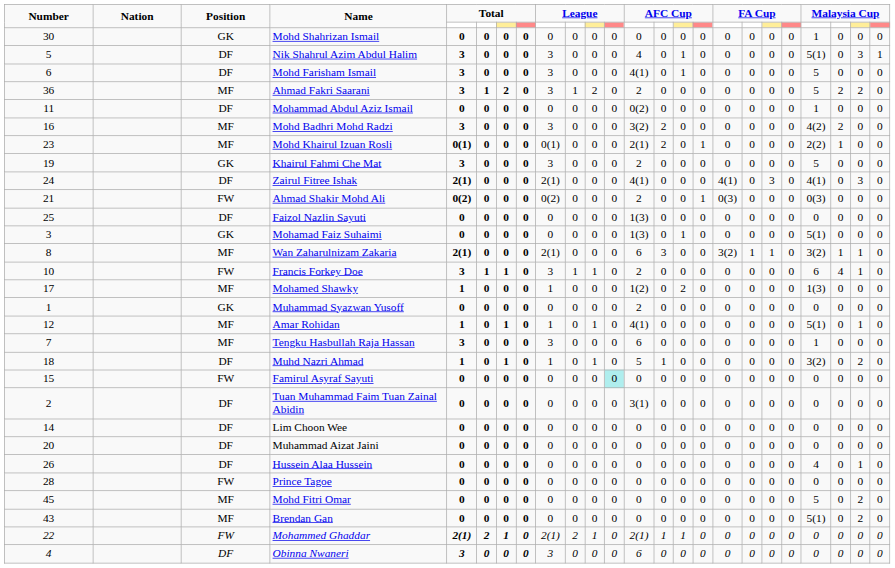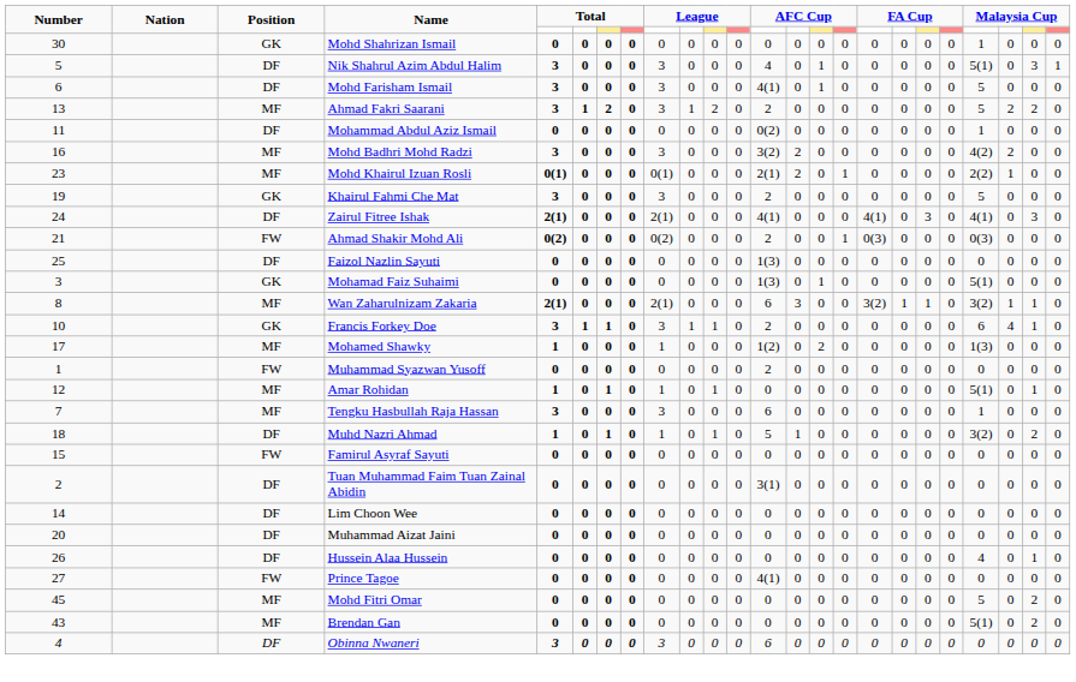 <table class="wikitable" style="font-size: 100%; text-align: center;">
 <tr>
 <td rowspan="2" width="10%" align="center"><strong>Number</strong></td>
 <td rowspan="2" width="10%" align="center"><strong>Nation</strong></td>
 <td rowspan="2" width="10%" align="center"><strong>Position</strong></td>
 <td rowspan="2" width="20%" align="center"><strong>Name</strong></td>
 <td colspan="4" align="center"><strong>Total </strong></td>
 <td colspan="4" align="center"><strong><a href='#'>League</a></strong></td>
 <td colspan="4" align="center"><strong><a href='#'>AFC Cup</a></strong></td>
 <td colspan="4" align="center"><strong><a href='#'>FA Cup</a></strong></td>
 <td colspan="4" align="center"><strong><a href='#'>Malaysia Cup</a></strong></td>
 </tr>
 <tr>
 <th width=60 style="background: #FFFFFF"></th>
 <th width=60 style="background: #FFFFFF"></th>
 <th width=60 style="background: #FFEE99"></th>
 <th width=60 style="background: #FF8888"></th>
 <th width=60 style="background: #FFFFFF"></th>
 <th width=60 style="background: #FFFFFF"></th>
 <th width=60 style="background: #FFEE99"></th>
 <th width=60 style="background: #FF8888"></th>
 <th width=60 style="background: #FFFFFF"></th>
 <th width=60 style="background: #FFFFFF"></th>
 <th width=60 style="background: #FFEE99"></th>
 <th width=60 style="background: #FF8888"></th>
 <th width=60 style="background: #FFFFFF"></th>
 <th width=60 style="background: #FFFFFF"></th>
 <th width=60 style="background: #FFEE99"></th>
 <th width=60 style="background: #FF8888"></th>
 <th width=60 style="background: #FFFFFF"></th>
 <th width=60 style="background: #FFFFFF"></th>
 <th width=60 style="background: #FFEE99"></th>
 <th width=60 style="background: #FF8888"></th>
 </tr>
 <tr>
 <td>30</td>
 <td> </td>
 <td>GK</td>
 <td align="left"><a href='#'>Mohd Shahrizan Ismail</a></td>
 <td><strong>0</strong></td>
 <td><strong>0</strong></td>
 <td><strong>0</strong></td>
 <td><strong>0</strong></td>
 <td>0</td>
 <td>0</td>
 <td>0</td>
 <td>0</td>
 <td>0</td>
 <td>0</td>
 <td>0</td>
 <td>0</td>
 <td>0</td>
 <td>0</td>
 <td>0</td>
 <td>0</td>
 <td>1</td>
 <td>0</td>
 <td>0</td>
 <td>0</td>
 </tr>
 <tr>
 <td>5</td>
 <td> </td>
 <td>DF</td>
 <td align="left"><a href='#'>Nik Shahrul Azim Abdul Halim</a></td>
 <td><strong>3</strong></td>
 <td><strong>0</strong></td>
 <td><strong>0</strong></td>
 <td><strong>0</strong></td>
 <td>3</td>
 <td>0</td>
 <td>0</td>
 <td>0</td>
 <td>4</td>
 <td>0</td>
 <td>1</td>
 <td>0</td>
 <td>0</td>
 <td>0</td>
 <td>0</td>
 <td>0</td>
 <td>5(1)</td>
 <td>0</td>
 <td>3</td>
 <td>1</td>
 </tr>
 <tr>
 <td>6</td>
 <td> </td>
 <td>DF</td>
 <td align="left"><a href='#'>Mohd Farisham Ismail</a></td>
 <td><strong>3</strong></td>
 <td><strong>0</strong></td>
 <td><strong>0</strong></td>
 <td><strong>0</strong></td>
 <td>3</td>
 <td>0</td>
 <td>0</td>
 <td>0</td>
 <td>4(1)</td>
 <td>0</td>
 <td>1</td>
 <td>0</td>
 <td>0</td>
 <td>0</td>
 <td>0</td>
 <td>0</td>
 <td>5</td>
 <td>0</td>
 <td>0</td>
 <td>0</td>
 </tr>
 <tr>
-<td>36</td>
+<td>13</td>
 <td> </td>
 <td>MF</td>
 <td align="left"><a href='#'>Ahmad Fakri Saarani</a></td>
 <td><strong>3</strong></td>
 <td><strong>1</strong></td>
 <td><strong>2</strong></td>
 <td><strong>0</strong></td>
 <td>3</td>
 <td>1</td>
 <td>2</td>
 <td>0</td>
 <td>2</td>
 <td>0</td>
 <td>0</td>
 <td>0</td>
 <td>0</td>
 <td>0</td>
 <td>0</td>
 <td>0</td>
 <td>5</td>
 <td>2</td>
 <td>2</td>
 <td>0</td>
 </tr>
 <tr>
 <td>11</td>
 <td> </td>
 <td>DF</td>
 <td align="left"><a href='#'>Mohammad Abdul Aziz Ismail</a></td>
 <td><strong>0</strong></td>
 <td><strong>0</strong></td>
 <td><strong>0</strong></td>
 <td><strong>0</strong></td>
 <td>0</td>
 <td>0</td>
 <td>0</td>
 <td>0</td>
 <td>0(2)</td>
 <td>0</td>
 <td>0</td>
 <td>0</td>
 <td>0</td>
 <td>0</td>
 <td>0</td>
 <td>0</td>
 <td>1</td>
 <td>0</td>
 <td>0</td>
 <td>0</td>
 </tr>
 <tr>
 <td>16</td>
 <td> </td>
 <td>MF</td>
 <td align="left"><a href='#'>Mohd Badhri Mohd Radzi</a></td>
 <td><strong>3</strong></td>
 <td><strong>0</strong></td>
 <td><strong>0</strong></td>
 <td><strong>0</strong></td>
 <td>3</td>
 <td>0</td>
 <td>0</td>
 <td>0</td>
 <td>3(2)</td>
 <td>2</td>
 <td>0</td>
 <td>0</td>
 <td>0</td>
 <td>0</td>
 <td>0</td>
 <td>0</td>
 <td>4(2)</td>
 <td>2</td>
 <td>0</td>
 <td>0</td>
 </tr>
 <tr>
 <td>23</td>
 <td> </td>
 <td>MF</td>
 <td align="left"><a href='#'>Mohd Khairul Izuan Rosli</a></td>
 <td><strong>0(1)</strong></td>
 <td><strong>0</strong></td>
 <td><strong>0</strong></td>
 <td><strong>0</strong></td>
 <td>0(1)</td>
 <td>0</td>
 <td>0</td>
 <td>0</td>
 <td>2(1)</td>
 <td>2</td>
 <td>0</td>
 <td>1</td>
 <td>0</td>
 <td>0</td>
 <td>0</td>
 <td>0</td>
 <td>2(2)</td>
 <td>1</td>
 <td>0</td>
 <td>0</td>
 </tr>
 <tr>
 <td>19</td>
 <td> </td>
 <td>GK</td>
 <td align="left"><a href='#'>Khairul Fahmi Che Mat</a></td>
 <td><strong>3</strong></td>
 <td><strong>0</strong></td>
 <td><strong>0</strong></td>
 <td><strong>0</strong></td>
 <td>3</td>
 <td>0</td>
 <td>0</td>
 <td>0</td>
 <td>2</td>
 <td>0</td>
 <td>0</td>
 <td>0</td>
 <td>0</td>
 <td>0</td>
 <td>0</td>
 <td>0</td>
 <td>5</td>
 <td>0</td>
 <td>0</td>
 <td>0</td>
 </tr>
 <tr>
 <td>24</td>
 <td> </td>
 <td>DF</td>
 <td align="left"><a href='#'>Zairul Fitree Ishak</a></td>
 <td><strong>2(1)</strong></td>
 <td><strong>0</strong></td>
 <td><strong>0</strong></td>
 <td><strong>0</strong></td>
 <td>2(1)</td>
 <td>0</td>
 <td>0</td>
 <td>0</td>
 <td>4(1)</td>
 <td>0</td>
 <td>0</td>
 <td>0</td>
 <td>4(1)</td>
 <td>0</td>
 <td>3</td>
 <td>0</td>
 <td>4(1)</td>
 <td>0</td>
 <td>3</td>
 <td>0</td>
 </tr>
 <tr>
 <td>21</td>
 <td> </td>
 <td>FW</td>
 <td align="left"><a href='#'>Ahmad Shakir Mohd Ali</a></td>
 <td><strong>0(2)</strong></td>
 <td><strong>0</strong></td>
 <td><strong>0</strong></td>
 <td><strong>0</strong></td>
 <td>0(2)</td>
 <td>0</td>
 <td>0</td>
 <td>0</td>
 <td>2</td>
 <td>0</td>
 <td>0</td>
 <td>1</td>
 <td>0(3)</td>
 <td>0</td>
 <td>0</td>
 <td>0</td>
 <td>0(3)</td>
 <td>0</td>
 <td>0</td>
 <td>0</td>
 </tr>
 <tr>
 <td>25</td>
 <td> </td>
 <td>DF</td>
 <td align="left"><a href='#'>Faizol Nazlin Sayuti</a></td>
 <td><strong>0</strong></td>
 <td><strong>0</strong></td>
 <td><strong>0</strong></td>
 <td><strong>0</strong></td>
 <td>0</td>
 <td>0</td>
 <td>0</td>
 <td>0</td>
 <td>1(3)</td>
 <td>0</td>
 <td>0</td>
 <td>0</td>
 <td>0</td>
 <td>0</td>
 <td>0</td>
 <td>0</td>
 <td>0</td>
 <td>0</td>
 <td>0</td>
 <td>0</td>
 </tr>
 <tr>
 <td>3</td>
 <td> </td>
 <td>GK</td>
 <td align="left"><a href='#'>Mohamad Faiz Suhaimi</a></td>
 <td><strong>0</strong></td>
 <td><strong>0</strong></td>
 <td><strong>0</strong></td>
 <td><strong>0</strong></td>
 <td>0</td>
 <td>0</td>
 <td>0</td>
 <td>0</td>
 <td>1(3)</td>
 <td>0</td>
 <td>1</td>
 <td>0</td>
 <td>0</td>
 <td>0</td>
 <td>0</td>
 <td>0</td>
 <td>5(1)</td>
 <td>0</td>
 <td>0</td>
 <td>0</td>
 </tr>
 <tr>
 <td>8</td>
 <td> </td>
 <td>MF</td>
 <td align="left"><a href='#'>Wan Zaharulnizam Zakaria</a></td>
 <td><strong>2(1)</strong></td>
 <td><strong>0</strong></td>
 <td><strong>0</strong></td>
 <td><strong>0</strong></td>
 <td>2(1)</td>
 <td>0</td>
 <td>0</td>
 <td>0</td>
 <td>6</td>
 <td>3</td>
 <td>0</td>
 <td>0</td>
 <td>3(2)</td>
 <td>1</td>
 <td>1</td>
 <td>0</td>
 <td>3(2)</td>
 <td>1</td>
 <td>1</td>
 <td>0</td>
 </tr>
 <tr>
 <td>10</td>
 <td></td>
-<td>FW</td>
+<td>GK</td>
 <td align="left"><a href='#'>Francis Forkey Doe</a></td>
 <td><strong>3</strong></td>
 <td><strong>1</strong></td>
 <td><strong>1</strong></td>
 <td><strong>0</strong></td>
 <td>3</td>
 <td>1</td>
 <td>1</td>
 <td>0</td>
 <td>2</td>
 <td>0</td>
 <td>0</td>
 <td>0</td>
 <td>0</td>
 <td>0</td>
 <td>0</td>
 <td>0</td>
 <td>6</td>
 <td>4</td>
 <td>1</td>
 <td>0</td>
 </tr>
 <tr>
 <td>17</td>
 <td></td>
 <td>MF</td>
 <td align="left"><a href='#'>Mohamed Shawky</a></td>
 <td><strong>1</strong></td>
 <td><strong>0</strong></td>
 <td><strong>0</strong></td>
 <td><strong>0</strong></td>
 <td>1</td>
 <td>0</td>
 <td>0</td>
 <td>0</td>
 <td>1(2)</td>
 <td>0</td>
 <td>2</td>
 <td>0</td>
 <td>0</td>
 <td>0</td>
 <td>0</td>
 <td>0</td>
 <td>1(3)</td>
 <td>0</td>
 <td>0</td>
 <td>0</td>
 </tr>
 <tr>
 <td>1</td>
 <td> </td>
-<td>GK</td>
+<td>FW</td>
 <td align="left"><a href='#'>Muhammad Syazwan Yusoff</a></td>
 <td><strong>0</strong></td>
 <td><strong>0</strong></td>
 <td><strong>0</strong></td>
 <td><strong>0</strong></td>
 <td>0</td>
 <td>0</td>
 <td>0</td>
 <td>0</td>
 <td>2</td>
 <td>0</td>
 <td>0</td>
 <td>0</td>
 <td>0</td>
 <td>0</td>
 <td>0</td>
 <td>0</td>
 <td>0</td>
 <td>0</td>
 <td>0</td>
 <td>0</td>
 </tr>
 <tr>
 <td>12</td>
 <td> </td>
 <td>MF</td>
 <td align="left"><a href='#'>Amar Rohidan</a></td>
 <td><strong>1</strong></td>
 <td><strong>0</strong></td>
 <td><strong>1</strong></td>
 <td><strong>0</strong></td>
 <td>1</td>
 <td>0</td>
 <td>1</td>
 <td>0</td>
-<td>4(1)</td>
+<td>0</td>
 <td>0</td>
 <td>0</td>
 <td>0</td>
 <td>0</td>
 <td>0</td>
 <td>0</td>
 <td>0</td>
 <td>5(1)</td>
 <td>0</td>
 <td>1</td>
 <td>0</td>
 </tr>
 <tr>
 <td>7</td>
 <td> </td>
 <td>MF</td>
 <td align="left"><a href='#'>Tengku Hasbullah Raja Hassan</a></td>
 <td><strong>3</strong></td>
 <td><strong>0</strong></td>
 <td><strong>0</strong></td>
 <td><strong>0</strong></td>
 <td>3</td>
 <td>0</td>
 <td>0</td>
 <td>0</td>
 <td>6</td>
 <td>0</td>
 <td>0</td>
 <td>0</td>
 <td>0</td>
 <td>0</td>
 <td>0</td>
 <td>0</td>
 <td>1</td>
 <td>0</td>
 <td>0</td>
 <td>0</td>
 </tr>
 <tr>
 <td>18</td>
 <td> </td>
 <td>DF</td>
 <td align="left"><a href='#'>Muhd Nazri Ahmad</a></td>
 <td><strong>1</strong></td>
 <td><strong>0</strong></td>
 <td><strong>1</strong></td>
 <td><strong>0</strong></td>
 <td>1</td>
 <td>0</td>
 <td>1</td>
 <td>0</td>
 <td>5</td>
 <td>1</td>
 <td>0</td>
 <td>0</td>
 <td>0</td>
 <td>0</td>
 <td>0</td>
 <td>0</td>
 <td>3(2)</td>
 <td>0</td>
 <td>2</td>
 <td>0</td>
 </tr>
 <tr>
 <td>15</td>
 <td> </td>
 <td>FW</td>
 <td align="left"><a href='#'>Famirul Asyraf Sayuti</a></td>
 <td><strong>0</strong></td>
 <td><strong>0</strong></td>
 <td><strong>0</strong></td>
 <td><strong>0</strong></td>
 <td>0</td>
 <td>0</td>
 <td>0</td>
-<td style="background: paleturquoise;">0</td>
+<td>0</td>
 <td>0</td>
 <td>0</td>
 <td>0</td>
 <td>0</td>
 <td>0</td>
 <td>0</td>
 <td>0</td>
 <td>0</td>
 <td>0</td>
 <td>0</td>
 <td>0</td>
 <td>0</td>
 </tr>
 <tr>
 <td>2</td>
 <td> </td>
 <td>DF</td>
 <td align="left"><a href='#'>Tuan Muhammad Faim Tuan Zainal Abidin</a></td>
 <td><strong>0</strong></td>
 <td><strong>0</strong></td>
 <td><strong>0</strong></td>
 <td><strong>0</strong></td>
 <td>0</td>
 <td>0</td>
 <td>0</td>
 <td>0</td>
 <td>3(1)</td>
 <td>0</td>
 <td>0</td>
 <td>0</td>
 <td>0</td>
 <td>0</td>
 <td>0</td>
 <td>0</td>
 <td>0</td>
 <td>0</td>
 <td>0</td>
 <td>0</td>
 </tr>
 <tr>
 <td>14</td>
 <td> </td>
 <td>DF</td>
 <td align="left">Lim Choon Wee</td>
 <td><strong>0</strong></td>
 <td><strong>0</strong></td>
 <td><strong>0</strong></td>
 <td><strong>0</strong></td>
 <td>0</td>
 <td>0</td>
 <td>0</td>
 <td>0</td>
 <td>0</td>
 <td>0</td>
 <td>0</td>
 <td>0</td>
 <td>0</td>
 <td>0</td>
 <td>0</td>
 <td>0</td>
 <td>0</td>
 <td>0</td>
 <td>0</td>
 <td>0</td>
 </tr>
 <tr>
 <td>20</td>
 <td> </td>
 <td>DF</td>
 <td align="left">Muhammad Aizat Jaini</td>
 <td><strong>0</strong></td>
 <td><strong>0</strong></td>
 <td><strong>0</strong></td>
 <td><strong>0</strong></td>
 <td>0</td>
 <td>0</td>
 <td>0</td>
 <td>0</td>
 <td>0</td>
 <td>0</td>
 <td>0</td>
 <td>0</td>
 <td>0</td>
 <td>0</td>
 <td>0</td>
 <td>0</td>
 <td>0</td>
 <td>0</td>
 <td>0</td>
 <td>0</td>
 </tr>
 <tr>
 <td>26</td>
 <td></td>
 <td>DF</td>
 <td align="left"><a href='#'>Hussein Alaa Hussein</a></td>
 <td><strong>0</strong></td>
 <td><strong>0</strong></td>
 <td><strong>0</strong></td>
 <td><strong>0</strong></td>
 <td>0</td>
 <td>0</td>
 <td>0</td>
 <td>0</td>
 <td>0</td>
 <td>0</td>
 <td>0</td>
 <td>0</td>
 <td>0</td>
 <td>0</td>
 <td>0</td>
 <td>0</td>
 <td>4</td>
 <td>0</td>
 <td>1</td>
 <td>0</td>
 </tr>
 <tr>
-<td>28</td>
+<td>27</td>
 <td></td>
 <td>FW</td>
 <td align="left"><a href='#'>Prince Tagoe</a></td>
 <td><strong>0</strong></td>
 <td><strong>0</strong></td>
 <td><strong>0</strong></td>
 <td><strong>0</strong></td>
 <td>0</td>
 <td>0</td>
 <td>0</td>
 <td>0</td>
-<td>0</td>
+<td>4(1)</td>
 <td>0</td>
 <td>0</td>
 <td>0</td>
 <td>0</td>
 <td>0</td>
 <td>0</td>
 <td>0</td>
 <td>0</td>
 <td>0</td>
 <td>0</td>
 <td>0</td>
 </tr>
 <tr>
 <td>45</td>
 <td> </td>
 <td>MF</td>
 <td align="left"><a href='#'>Mohd Fitri Omar</a></td>
 <td><strong>0</strong></td>
 <td><strong>0</strong></td>
 <td><strong>0</strong></td>
 <td><strong>0</strong></td>
 <td>0</td>
 <td>0</td>
 <td>0</td>
 <td>0</td>
 <td>0</td>
 <td>0</td>
 <td>0</td>
 <td>0</td>
 <td>0</td>
 <td>0</td>
 <td>0</td>
 <td>0</td>
 <td>5</td>
 <td>0</td>
 <td>2</td>
 <td>0</td>
 </tr>
 <tr>
 <td>43</td>
 <td> </td>
 <td>MF</td>
 <td align="left"><a href='#'>Brendan Gan</a></td>
 <td><strong>0</strong></td>
 <td><strong>0</strong></td>
 <td><strong>0</strong></td>
 <td><strong>0</strong></td>
 <td>0</td>
 <td>0</td>
 <td>0</td>
 <td>0</td>
 <td>0</td>
 <td>0</td>
 <td>0</td>
 <td>0</td>
 <td>0</td>
 <td>0</td>
 <td>0</td>
 <td>0</td>
 <td>5(1)</td>
 <td>0</td>
 <td>2</td>
 <td>0</td>
 </tr>
 <tr>
-<td><em>22</em></td>
-<td></td>
-<td><em>FW</em></td>
-<td align="left"><em><a href='#'>Mohammed Ghaddar</a></em></td>
-<td><strong><em>2(1)</em></strong></td>
-<td><strong><em>2</em></strong></td>
-<td><strong><em>1</em></strong></td>
-<td><strong><em>0</em></strong></td>
-<td><em>2(1)</em></td>
-<td><em>2</em></td>
-<td><em>1</em></td>
-<td><em>0</em></td>
-<td><em>2(1)</em></td>
-<td><em>1</em></td>
-<td><em>1</em></td>
-<td><em>0</em></td>
-<td><em>0</em></td>
-<td><em>0</em></td>
-<td><em>0</em></td>
-<td><em>0</em></td>
-<td><em>0</em></td>
-<td><em>0</em></td>
-<td><em>0</em></td>
-<td><em>0</em></td>
-</tr>
-<tr>
 <td><em>4</em></td>
 <td></td>
 <td><em>DF</em></td>
 <td align="left"><em><a href='#'>Obinna Nwaneri</a></em></td>
 <td><strong><em>3</em></strong></td>
 <td><strong><em>0</em></strong></td>
 <td><strong><em>0</em></strong></td>
 <td><strong><em>0</em></strong></td>
 <td><em>3</em></td>
 <td><em>0</em></td>
 <td><em>0</em></td>
 <td><em>0</em></td>
 <td><em>6</em></td>
 <td><em>0</em></td>
 <td><em>0</em></td>
 <td><em>0</em></td>
 <td><em>0</em></td>
 <td><em>0</em></td>
 <td><em>0</em></td>
 <td><em>0</em></td>
 <td><em>0</em></td>
 <td><em>0</em></td>
 <td><em>0</em></td>
 <td><em>0</em></td>
 </tr>
 </table>
